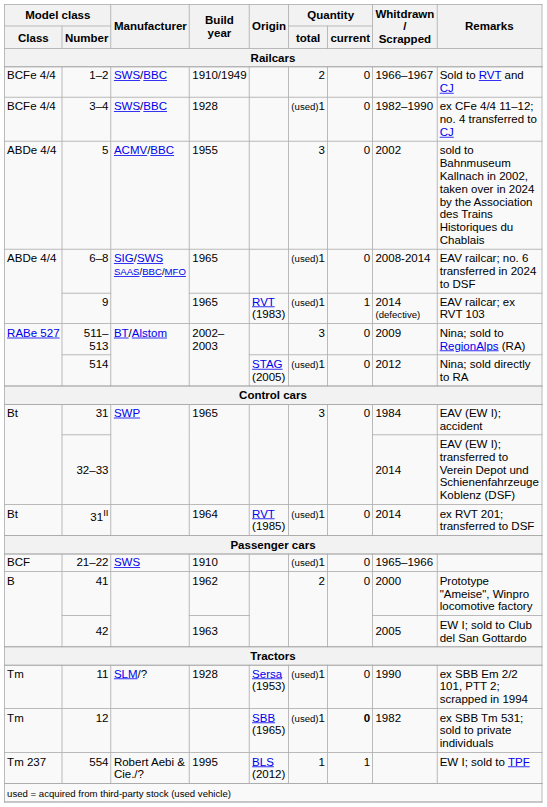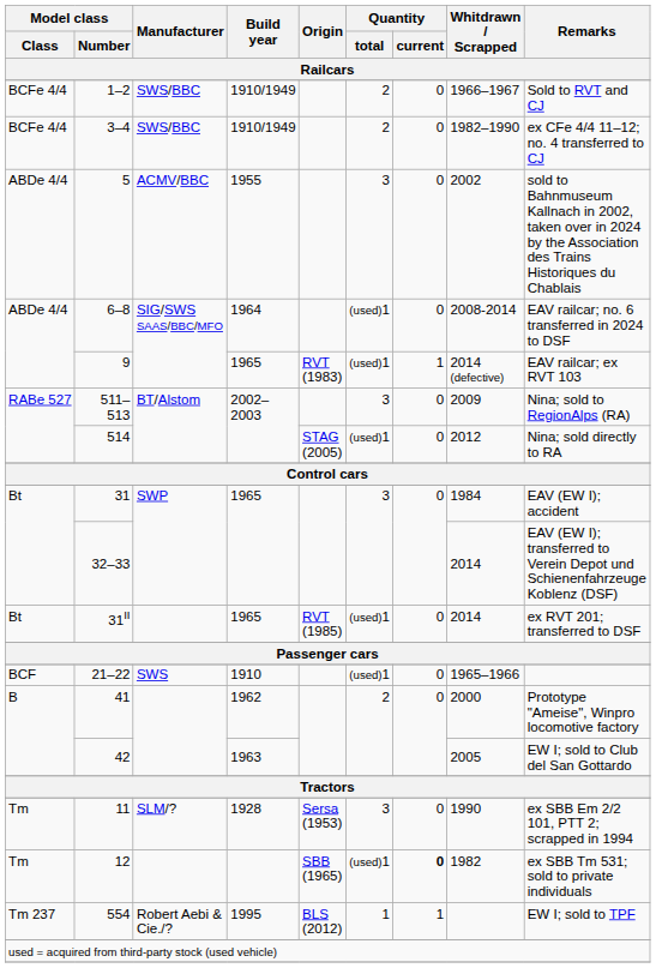 <table width="100%" class="wikitable" style="font-size:90%">
 <tr>
 <th colspan="2">Model class</th>
 <th rowspan="2" width="10%">Manufacturer</th>
 <th rowspan="2" width="10%">Build year</th>
 <th rowspan="2" width="10%">Origin</th>
 <th colspan="2">Quantity</th>
 <th rowspan="2" width="10%">Whitdrawn / Scrapped</th>
 <th rowspan="2">Remarks</th>
 </tr>
 <tr>
 <th width="8%">Class</th>
 <th width="8%">Number</th>
 <th width="6%">total</th>
 <th width="6%">current</th>
 </tr>
 <tr>
 <th class="hintergrundfarbe8" colspan = "10">Railcars</th>
 </tr>
 <tr>
 </tr>
 <tr style="vertical-align:top;">
 <td>BCFe 4/4</td>
 <td style="text-align:right;">1–2</td>
 <td><a href='#'>SWS</a>/<a href='#'>BBC</a></td>
 <td>1910/1949</td>
 <td></td>
 <td style="text-align:right;">2</td>
 <td style="text-align:right;">0</td>
 <td>1966–1967</td>
 <td>Sold to <a href='#'>RVT</a> and <a href='#'>CJ</a></td>
 </tr>
 <tr style="vertical-align:top;">
 <td>BCFe 4/4</td>
 <td style="text-align:right;">3–4</td>
 <td><a href='#'>SWS</a>/<a href='#'>BBC</a></td>
-<td>1928</td>
+<td>1910/1949</td>
 <td></td>
-<td style="text-align:right;"><small>(used)</small>1</td>
+<td style="text-align:right;">2</td>
 <td style="text-align:right;">0</td>
 <td>1982–1990</td>
 <td>ex CFe 4/4 11–12; no. 4 transferred to <a href='#'>CJ</a></td>
 </tr>
 <tr style="vertical-align:top;">
 <td>ABDe 4/4</td>
 <td style="text-align:right;">5</td>
 <td><a href='#'>ACMV</a>/<a href='#'>BBC</a></td>
 <td>1955</td>
 <td></td>
 <td style="text-align:right;">3</td>
 <td style="text-align:right;">0</td>
 <td>2002</td>
 <td>sold to Bahnmuseum Kallnach in 2002, taken over in 2024 by the Association des Trains Historiques du Chablais</td>
 </tr>
 <tr style="vertical-align:top;">
 <td rowspan="2">ABDe 4/4</td>
 <td style="text-align:right;">6–8</td>
 <td rowspan="2"><a href='#'>SIG</a>/<a href='#'>SWS</a><br><small><a href='#'>SAAS</a>/<a href='#'>BBC</a>/<a href='#'>MFO</a></small></td>
-<td>1965</td>
+<td>1964</td>
 <td></td>
 <td style="text-align:right;"><small>(used)</small>1</td>
 <td style="text-align:right;">0</td>
 <td>2008-2014</td>
 <td>EAV railcar; no. 6 transferred in 2024 to DSF</td>
 </tr>
 <tr style="vertical-align:top;">
 <td style="text-align:right;">9</td>
 <td>1965</td>
 <td><a href='#'>RVT</a> (1983)</td>
 <td style="text-align:right;"><small>(used)</small>1</td>
 <td style="text-align:right;">1</td>
 <td>2014 <small>(defective)</small></td>
 <td>EAV railcar; ex RVT 103</td>
 </tr>
 <tr style="vertical-align:top;">
 <td rowspan="2"><a href='#'>RABe 527</a></td>
 <td style="text-align:right;">511–513</td>
 <td rowspan="2"><a href='#'>BT</a>/<a href='#'>Alstom</a></td>
 <td rowspan="2">2002–2003</td>
 <td></td>
 <td style="text-align:right;">3</td>
 <td style="text-align:right;">0</td>
 <td>2009</td>
 <td>Nina; sold to <a href='#'>RegionAlps</a> (RA)</td>
 </tr>
 <tr style="vertical-align:top;">
 <td style="text-align:right;">514</td>
 <td><a href='#'>STAG</a> (2005)</td>
 <td style="text-align:right;"><small>(used)</small>1</td>
 <td style="text-align:right;">0</td>
 <td>2012</td>
 <td>Nina; sold directly to RA</td>
 </tr>
 <tr ---->
 </tr>
 <tr>
 <th class="hintergrundfarbe8" colspan = "10">Control cars</th>
 </tr>
 <tr>
 </tr>
 <tr style="vertical-align:top;">
 <td rowspan="2">Bt</td>
 <td style="text-align:right;">31</td>
 <td rowspan="2"><a href='#'>SWP</a></td>
 <td rowspan="2">1965</td>
 <td rowspan="2"></td>
 <td rowspan="2" style="text-align:right;">3</td>
 <td rowspan="2" style="text-align:right;">0</td>
 <td>1984</td>
 <td>EAV (EW I); accident</td>
 </tr>
 <tr>
 <td style="text-align:right;">32–33</td>
 <td>2014</td>
 <td>EAV (EW I); transferred to Verein Depot und Schienenfahrzeuge Koblenz (DSF)</td>
 </tr>
 <tr style="vertical-align:top;">
 <td>Bt</td>
 <td style="text-align:right;">31<sup>II</sup></td>
 <td></td>
-<td>1964</td>
+<td>1965</td>
 <td><a href='#'>RVT</a> (1985)</td>
 <td style="text-align:right;"><small>(used)</small>1</td>
 <td style="text-align:right;">0</td>
 <td>2014</td>
 <td>ex RVT 201; transferred to DSF</td>
 </tr>
 <tr ---->
 </tr>
 <tr>
 <th class="hintergrundfarbe8" colspan = "10">Passenger cars</th>
 </tr>
 <tr>
 </tr>
 <tr style="vertical-align:top;">
 <td>BCF</td>
 <td style="text-align:right;">21–22</td>
 <td><a href='#'>SWS</a></td>
 <td>1910</td>
 <td></td>
 <td style="text-align:right;"><small>(used)</small>1</td>
 <td style="text-align:right;">0</td>
 <td>1965–1966</td>
 <td></td>
 </tr>
 <tr style="vertical-align:top;">
 <td rowspan="2">B</td>
 <td style="text-align:right;">41</td>
 <td rowspan="2"></td>
 <td>1962</td>
 <td rowspan="2"></td>
 <td rowspan="2" style="text-align:right;">2</td>
 <td rowspan="2" style="text-align:right;">0</td>
 <td>2000</td>
 <td>Prototype "Ameise", Winpro locomotive factory</td>
 </tr>
 <tr>
 <td style="text-align:right;">42</td>
 <td>1963</td>
 <td>2005</td>
 <td>EW I; sold to Club del San Gottardo</td>
 </tr>
 <tr ---->
 </tr>
 <tr>
 <th class="hintergrundfarbe8" colspan = "10">Tractors</th>
 </tr>
 <tr>
 </tr>
 <tr style="vertical-align:top;">
 <td>Tm</td>
 <td style="text-align:right;">11</td>
 <td><a href='#'>SLM</a>/?</td>
 <td>1928</td>
 <td><a href='#'>Sersa</a> (1953)</td>
-<td style="text-align:right;"><small>(used)</small>1</td>
+<td style="text-align:right;">3</td>
 <td style="text-align:right;">0</td>
 <td>1990</td>
 <td>ex SBB Em 2/2 101, PTT 2; scrapped in 1994</td>
 </tr>
 <tr style="vertical-align:top;">
 <td>Tm</td>
 <td style="text-align:right;">12</td>
 <td></td>
 <td></td>
 <td><a href='#'>SBB</a> (1965)</td>
 <td style="text-align:right;"><small>(used)</small>1</td>
 <td style="text-align:right;"><strong>0</strong></td>
 <td>1982</td>
 <td>ex SBB Tm 531; sold to private individuals</td>
 </tr>
 <tr style="vertical-align:top;">
 <td>Tm 237</td>
 <td style="text-align:right;">554</td>
 <td>Robert Aebi & Cie./?</td>
 <td>1995</td>
 <td><a href='#'>BLS</a> (2012)</td>
 <td style="text-align:right;">1</td>
 <td style="text-align:right;">1</td>
 <td></td>
 <td>EW I; sold to <a href='#'>TPF</a></td>
 </tr>
 <tr ---->
 </tr>
 <tr>
 <td class="hintergrundfarbe2" colspan = "10"><small>used = acquired from third-party stock (used vehicle)</small></td>
 </tr>
 <tr>
 </tr>
 </table>
